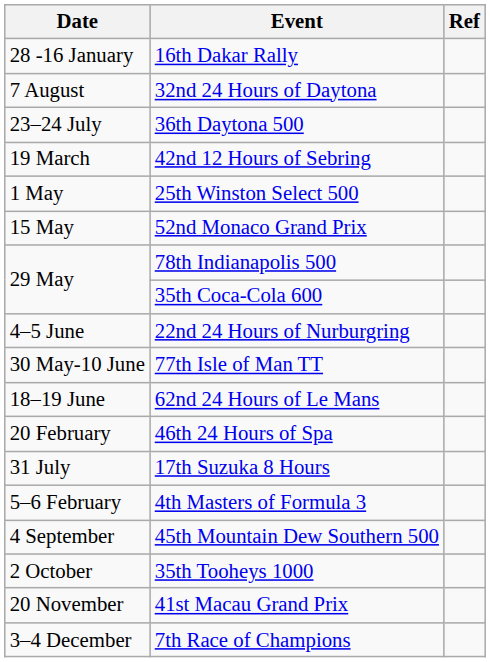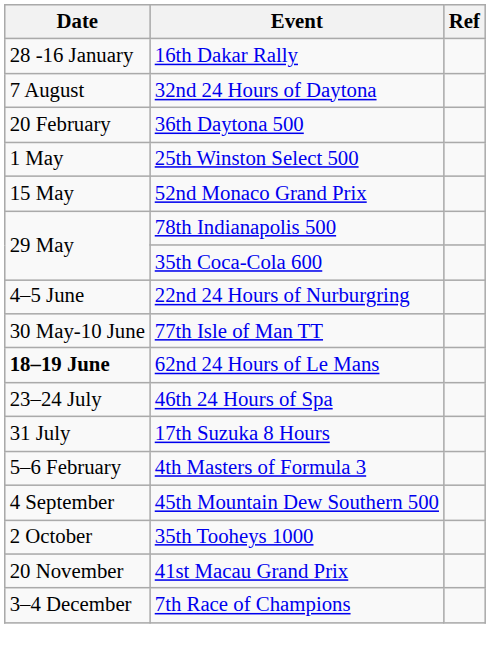 <table class="wikitable" style="font-size: 85%">
 <tr>
 <th>Date</th>
 <th>Event</th>
 <th>Ref</th>
 </tr>
 <tr>
 <td>28 -16 January</td>
 <td><a href='#'>16th Dakar Rally</a></td>
 <td></td>
 </tr>
 <tr>
 <td>7 August</td>
 <td><a href='#'>32nd 24 Hours of Daytona</a></td>
 <td></td>
 </tr>
 <tr>
-<td>23–24 July</td>
+<td>20 February</td>
 <td><a href='#'>36th Daytona 500</a></td>
-<td></td>
-</tr>
-<tr>
-<td>19 March</td>
-<td><a href='#'>42nd 12 Hours of Sebring</a></td>
 <td></td>
 </tr>
 <tr>
 <td>1 May</td>
 <td><a href='#'>25th Winston Select 500</a></td>
 <td></td>
 </tr>
 <tr>
 <td>15 May</td>
 <td><a href='#'>52nd Monaco Grand Prix</a></td>
 <td></td>
 </tr>
 <tr>
 <td rowspan=2>29 May</td>
 <td><a href='#'>78th Indianapolis 500</a></td>
 <td></td>
 </tr>
 <tr>
 <td><a href='#'>35th Coca-Cola 600</a></td>
 <td></td>
 </tr>
 <tr>
 <td>4–5 June</td>
 <td><a href='#'>22nd 24 Hours of Nurburgring</a></td>
 <td></td>
 </tr>
 <tr>
 <td>30 May-10 June</td>
 <td><a href='#'>77th Isle of Man TT</a></td>
 <td></td>
 </tr>
 <tr>
-<td>18–19 June</td>
+<td><strong>18–19 June</strong></td>
 <td><a href='#'>62nd 24 Hours of Le Mans</a></td>
 <td></td>
 </tr>
 <tr>
-<td>20 February</td>
+<td>23–24 July</td>
 <td><a href='#'>46th 24 Hours of Spa</a></td>
 <td></td>
 </tr>
 <tr>
 <td>31 July</td>
 <td><a href='#'>17th Suzuka 8 Hours</a></td>
 <td></td>
 </tr>
 <tr>
 <td>5–6 February</td>
 <td><a href='#'>4th Masters of Formula 3</a></td>
 <td></td>
 </tr>
 <tr>
 <td>4 September</td>
 <td><a href='#'>45th Mountain Dew Southern 500</a></td>
 <td></td>
 </tr>
 <tr>
 <td>2 October</td>
 <td><a href='#'>35th Tooheys 1000</a></td>
 <td></td>
 </tr>
 <tr>
 <td>20 November</td>
 <td><a href='#'>41st Macau Grand Prix</a></td>
 <td></td>
 </tr>
 <tr>
 <td>3–4 December</td>
 <td><a href='#'>7th Race of Champions</a></td>
 <td></td>
 </tr>
 </table>
